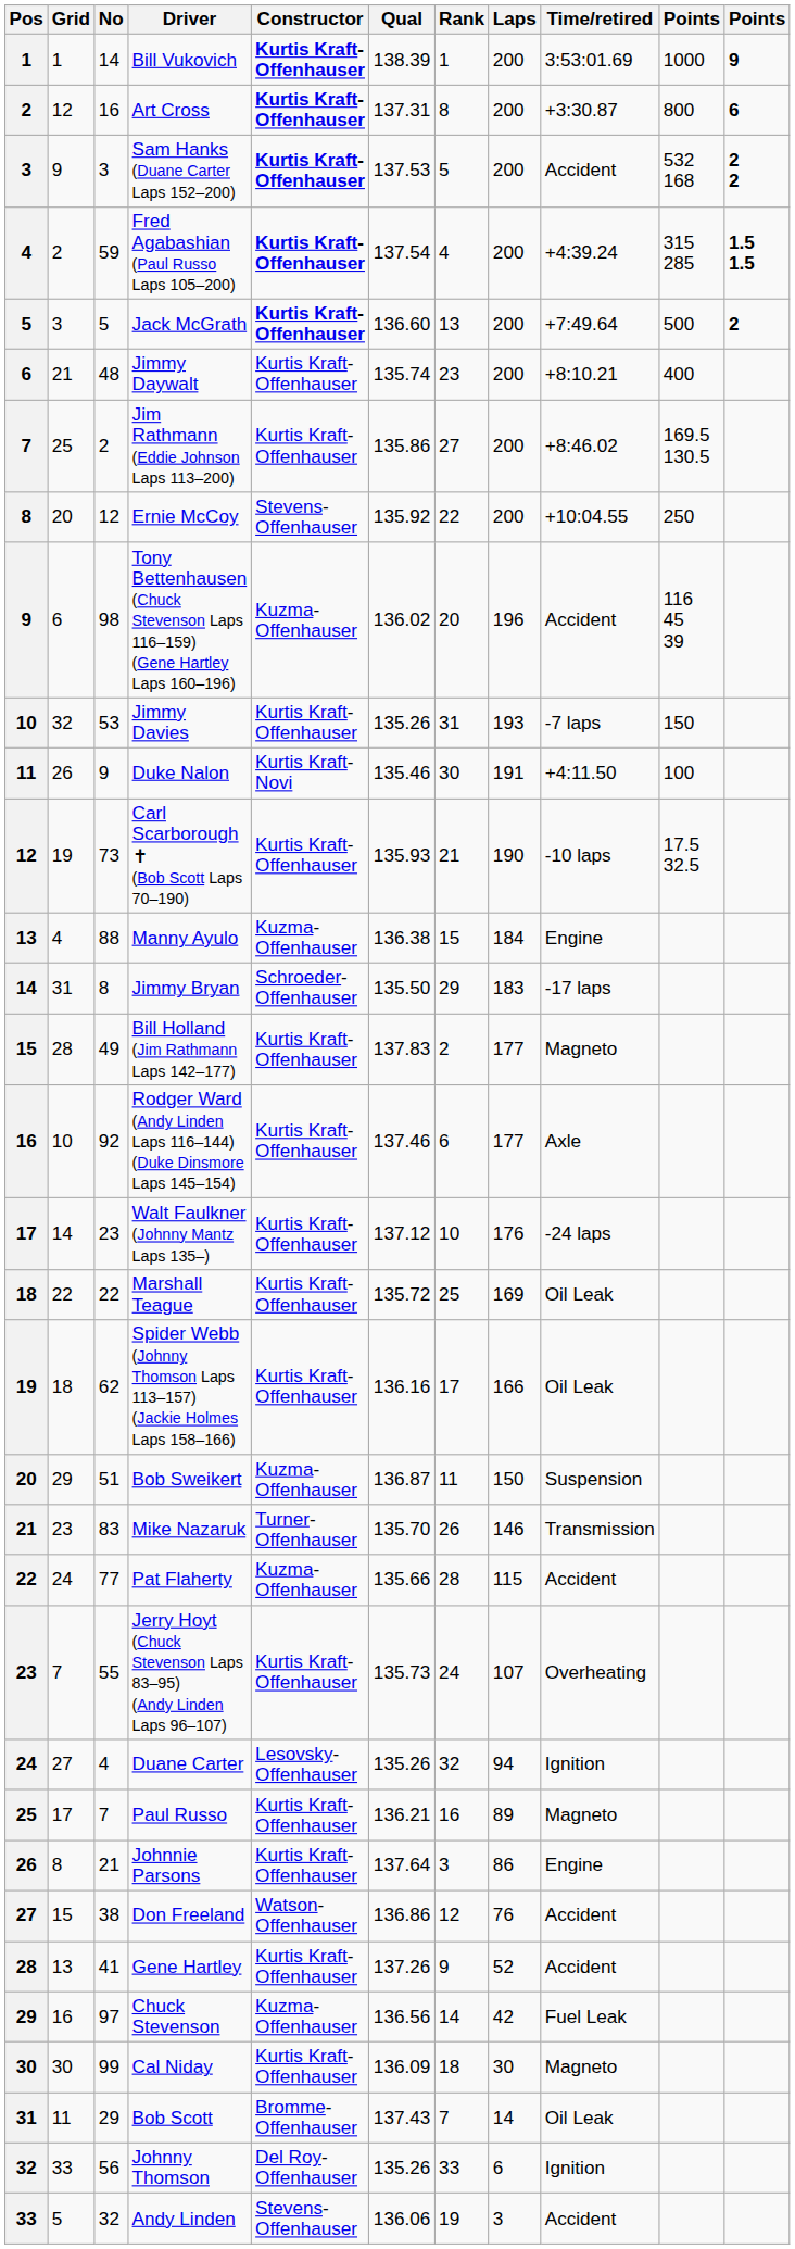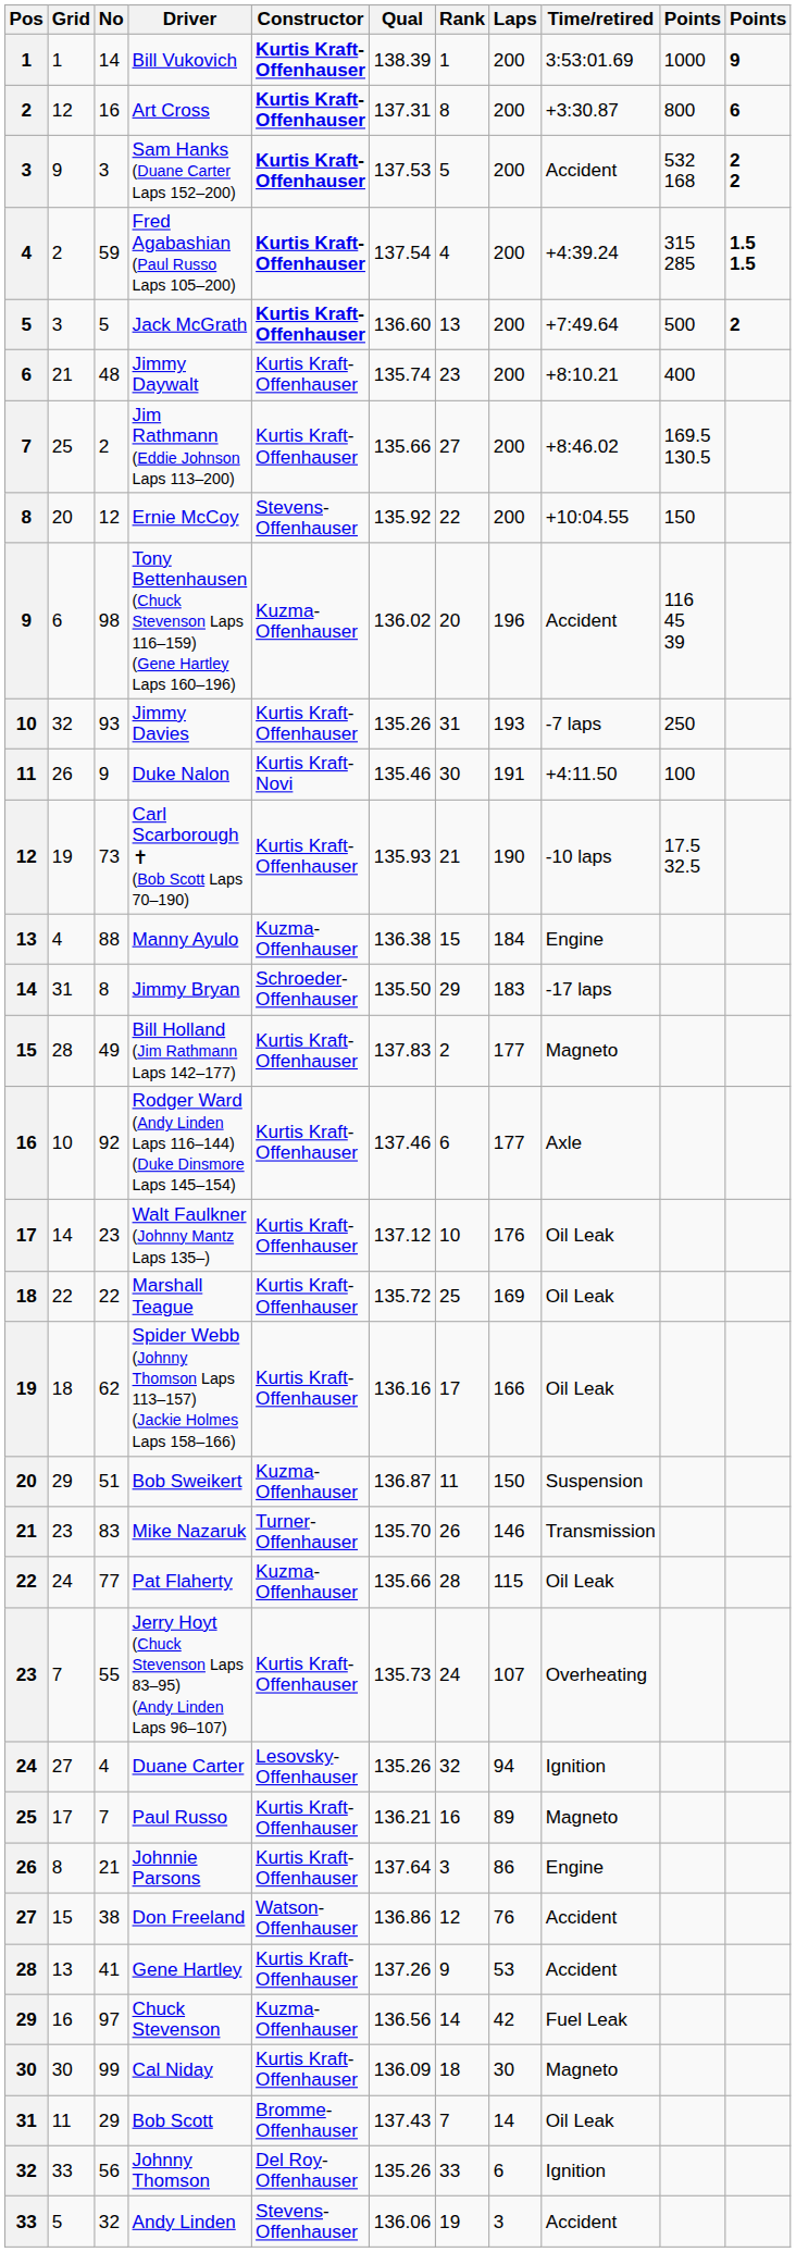 <table class="wikitable">
 <tr>
 <th>Pos</th>
 <th>Grid</th>
 <th>No</th>
 <th>Driver</th>
 <th>Constructor</th>
 <th>Qual</th>
 <th>Rank</th>
 <th>Laps</th>
 <th>Time/retired</th>
 <th>Points</th>
 <th> Points</th>
 </tr>
 <tr>
 <th>1</th>
 <td>1</td>
 <td>14</td>
 <td> <a href='#'>Bill Vukovich</a></td>
 <td><strong><a href='#'>Kurtis Kraft</a>-<a href='#'>Offenhauser</a></strong></td>
 <td>138.39</td>
 <td>1</td>
 <td>200</td>
 <td>3:53:01.69</td>
 <td>1000</td>
 <td><strong>9</strong></td>
 </tr>
 <tr>
 <th>2</th>
 <td>12</td>
 <td>16</td>
 <td> <a href='#'>Art Cross</a></td>
 <td><strong><a href='#'>Kurtis Kraft</a>-<a href='#'>Offenhauser</a></strong></td>
 <td>137.31</td>
 <td>8</td>
 <td>200</td>
 <td>+3:30.87</td>
 <td>800</td>
 <td><strong>6</strong></td>
 </tr>
 <tr>
 <th>3</th>
 <td>9</td>
 <td>3</td>
 <td> <a href='#'>Sam Hanks</a><br><small>(<a href='#'>Duane Carter</a> Laps 152–200)</small></td>
 <td><strong><a href='#'>Kurtis Kraft</a>-<a href='#'>Offenhauser</a></strong></td>
 <td>137.53</td>
 <td>5</td>
 <td>200</td>
 <td>Accident</td>
 <td>532 <br> 168</td>
 <td><strong>2</strong> <br> <strong>2</strong></td>
 </tr>
 <tr>
 <th>4</th>
 <td>2</td>
 <td>59</td>
 <td> <a href='#'>Fred Agabashian</a><br><small>(<a href='#'>Paul Russo</a> Laps 105–200)</small></td>
 <td><strong><a href='#'>Kurtis Kraft</a>-<a href='#'>Offenhauser</a></strong></td>
 <td>137.54</td>
 <td>4</td>
 <td>200</td>
 <td>+4:39.24</td>
 <td>315 <br> 285</td>
 <td><strong>1.5</strong> <br> <strong>1.5</strong></td>
 </tr>
 <tr>
 <th>5</th>
 <td>3</td>
 <td>5</td>
 <td> <a href='#'>Jack McGrath</a></td>
 <td><strong><a href='#'>Kurtis Kraft</a>-<a href='#'>Offenhauser</a></strong></td>
 <td>136.60</td>
 <td>13</td>
 <td>200</td>
 <td>+7:49.64</td>
 <td>500</td>
 <td><strong>2</strong></td>
 </tr>
 <tr>
 <th>6</th>
 <td>21</td>
 <td>48</td>
 <td> <a href='#'>Jimmy Daywalt</a> <strong></strong></td>
 <td><a href='#'>Kurtis Kraft</a>-<a href='#'>Offenhauser</a></td>
 <td>135.74</td>
 <td>23</td>
 <td>200</td>
 <td>+8:10.21</td>
 <td>400</td>
 <td></td>
 </tr>
 <tr>
 <th>7</th>
 <td>25</td>
 <td>2</td>
 <td> <a href='#'>Jim Rathmann</a><br><small>(<a href='#'>Eddie Johnson</a> Laps 113–200)</small></td>
 <td><a href='#'>Kurtis Kraft</a>-<a href='#'>Offenhauser</a></td>
-<td>135.86</td>
+<td>135.66</td>
 <td>27</td>
 <td>200</td>
 <td>+8:46.02</td>
 <td>169.5 <br> 130.5</td>
 <td></td>
 </tr>
 <tr>
 <th>8</th>
 <td>20</td>
 <td>12</td>
 <td> <a href='#'>Ernie McCoy</a> <strong></strong></td>
 <td><a href='#'>Stevens</a>-<a href='#'>Offenhauser</a></td>
 <td>135.92</td>
 <td>22</td>
 <td>200</td>
 <td>+10:04.55</td>
-<td>250</td>
+<td>150</td>
 <td></td>
 </tr>
 <tr>
 <th>9</th>
 <td>6</td>
 <td>98</td>
 <td> <a href='#'>Tony Bettenhausen</a><br><small>(<a href='#'>Chuck Stevenson</a> Laps 116–159)</small><br><small>(<a href='#'>Gene Hartley</a> Laps 160–196)</small></td>
 <td><a href='#'>Kuzma</a>-<a href='#'>Offenhauser</a></td>
 <td>136.02</td>
 <td>20</td>
 <td>196</td>
 <td>Accident</td>
 <td>116 <br> 45 <br> 39</td>
 <td></td>
 </tr>
 <tr>
 <th>10</th>
 <td>32</td>
-<td>53</td>
+<td>93</td>
 <td> <a href='#'>Jimmy Davies</a></td>
 <td><a href='#'>Kurtis Kraft</a>-<a href='#'>Offenhauser</a></td>
 <td>135.26</td>
 <td>31</td>
 <td>193</td>
 <td>-7 laps</td>
-<td>150</td>
+<td>250</td>
 <td></td>
 </tr>
 <tr>
 <th>11</th>
 <td>26</td>
 <td>9</td>
 <td> <a href='#'>Duke Nalon</a></td>
 <td><a href='#'>Kurtis Kraft</a>-<a href='#'>Novi</a></td>
 <td>135.46</td>
 <td>30</td>
 <td>191</td>
 <td>+4:11.50</td>
 <td>100</td>
 <td></td>
 </tr>
 <tr>
 <th>12</th>
 <td>19</td>
 <td>73</td>
 <td> <a href='#'>Carl Scarborough</a> ✝<br><small>(<a href='#'>Bob Scott</a> Laps 70–190)</small></td>
 <td><a href='#'>Kurtis Kraft</a>-<a href='#'>Offenhauser</a></td>
 <td>135.93</td>
 <td>21</td>
 <td>190</td>
 <td>-10 laps</td>
 <td>17.5 <br> 32.5</td>
 <td></td>
 </tr>
 <tr>
 <th>13</th>
 <td>4</td>
 <td>88</td>
 <td> <a href='#'>Manny Ayulo</a></td>
 <td><a href='#'>Kuzma</a>-<a href='#'>Offenhauser</a></td>
 <td>136.38</td>
 <td>15</td>
 <td>184</td>
 <td>Engine</td>
 <td></td>
 <td></td>
 </tr>
 <tr>
 <th>14</th>
 <td>31</td>
 <td>8</td>
 <td> <a href='#'>Jimmy Bryan</a></td>
 <td><a href='#'>Schroeder</a>-<a href='#'>Offenhauser</a></td>
 <td>135.50</td>
 <td>29</td>
 <td>183</td>
 <td>-17 laps</td>
 <td></td>
 <td></td>
 </tr>
 <tr>
 <th>15</th>
 <td>28</td>
 <td>49</td>
 <td> <a href='#'>Bill Holland</a> <strong></strong><br><small>(<a href='#'>Jim Rathmann</a> Laps 142–177)</small></td>
 <td><a href='#'>Kurtis Kraft</a>-<a href='#'>Offenhauser</a></td>
 <td>137.83</td>
 <td>2</td>
 <td>177</td>
 <td>Magneto</td>
 <td></td>
 <td></td>
 </tr>
 <tr>
 <th>16</th>
 <td>10</td>
 <td>92</td>
 <td> <a href='#'>Rodger Ward</a><br><small>(<a href='#'>Andy Linden</a> Laps 116–144)</small><br><small>(<a href='#'>Duke Dinsmore</a> Laps 145–154)</small></td>
 <td><a href='#'>Kurtis Kraft</a>-<a href='#'>Offenhauser</a></td>
 <td>137.46</td>
 <td>6</td>
 <td>177</td>
 <td>Axle</td>
 <td></td>
 <td></td>
 </tr>
 <tr>
 <th>17</th>
 <td>14</td>
 <td>23</td>
 <td> <a href='#'>Walt Faulkner</a><br><small>(<a href='#'>Johnny Mantz</a> Laps 135–)</small></td>
 <td><a href='#'>Kurtis Kraft</a>-<a href='#'>Offenhauser</a></td>
 <td>137.12</td>
 <td>10</td>
 <td>176</td>
-<td>-24 laps</td>
+<td>Oil Leak</td>
 <td></td>
 <td></td>
 </tr>
 <tr>
 <th>18</th>
 <td>22</td>
 <td>22</td>
 <td> <a href='#'>Marshall Teague</a> <strong></strong></td>
 <td><a href='#'>Kurtis Kraft</a>-<a href='#'>Offenhauser</a></td>
 <td>135.72</td>
 <td>25</td>
 <td>169</td>
 <td>Oil Leak</td>
 <td></td>
 <td></td>
 </tr>
 <tr>
 <th>19</th>
 <td>18</td>
 <td>62</td>
 <td> <a href='#'>Spider Webb</a><br><small>(<a href='#'>Johnny Thomson</a> Laps 113–157)</small><br><small>(<a href='#'>Jackie Holmes</a> Laps 158–166)</small></td>
 <td><a href='#'>Kurtis Kraft</a>-<a href='#'>Offenhauser</a></td>
 <td>136.16</td>
 <td>17</td>
 <td>166</td>
 <td>Oil Leak</td>
 <td></td>
 <td></td>
 </tr>
 <tr>
 <th>20</th>
 <td>29</td>
 <td>51</td>
 <td> <a href='#'>Bob Sweikert</a></td>
 <td><a href='#'>Kuzma</a>-<a href='#'>Offenhauser</a></td>
 <td>136.87</td>
 <td>11</td>
 <td>150</td>
 <td>Suspension</td>
 <td></td>
 <td></td>
 </tr>
 <tr>
 <th>21</th>
 <td>23</td>
 <td>83</td>
 <td> <a href='#'>Mike Nazaruk</a></td>
 <td><a href='#'>Turner</a>-<a href='#'>Offenhauser</a></td>
 <td>135.70</td>
 <td>26</td>
 <td>146</td>
 <td>Transmission</td>
 <td></td>
 <td></td>
 </tr>
 <tr>
 <th>22</th>
 <td>24</td>
 <td>77</td>
 <td> <a href='#'>Pat Flaherty</a></td>
 <td><a href='#'>Kuzma</a>-<a href='#'>Offenhauser</a></td>
 <td>135.66</td>
 <td>28</td>
 <td>115</td>
-<td>Accident</td>
+<td>Oil Leak</td>
 <td></td>
 <td></td>
 </tr>
 <tr>
 <th>23</th>
 <td>7</td>
 <td>55</td>
 <td> <a href='#'>Jerry Hoyt</a><br><small>(<a href='#'>Chuck Stevenson</a> Laps 83–95)</small><br><small>(<a href='#'>Andy Linden</a> Laps 96–107)</small></td>
 <td><a href='#'>Kurtis Kraft</a>-<a href='#'>Offenhauser</a></td>
 <td>135.73</td>
 <td>24</td>
 <td>107</td>
 <td>Overheating</td>
 <td></td>
 <td></td>
 </tr>
 <tr>
 <th>24</th>
 <td>27</td>
 <td>4</td>
 <td> <a href='#'>Duane Carter</a></td>
 <td><a href='#'>Lesovsky</a>-<a href='#'>Offenhauser</a></td>
 <td>135.26</td>
 <td>32</td>
 <td>94</td>
 <td>Ignition</td>
 <td></td>
 <td></td>
 </tr>
 <tr>
 <th>25</th>
 <td>17</td>
 <td>7</td>
 <td> <a href='#'>Paul Russo</a></td>
 <td><a href='#'>Kurtis Kraft</a>-<a href='#'>Offenhauser</a></td>
 <td>136.21</td>
 <td>16</td>
 <td>89</td>
 <td>Magneto</td>
 <td></td>
 <td></td>
 </tr>
 <tr>
 <th>26</th>
 <td>8</td>
 <td>21</td>
 <td> <a href='#'>Johnnie Parsons</a> <strong></strong></td>
 <td><a href='#'>Kurtis Kraft</a>-<a href='#'>Offenhauser</a></td>
 <td>137.64</td>
 <td>3</td>
 <td>86</td>
 <td>Engine</td>
 <td></td>
 <td></td>
 </tr>
 <tr>
 <th>27</th>
 <td>15</td>
 <td>38</td>
 <td> <a href='#'>Don Freeland</a> <strong></strong></td>
 <td><a href='#'>Watson</a>-<a href='#'>Offenhauser</a></td>
 <td>136.86</td>
 <td>12</td>
 <td>76</td>
 <td>Accident</td>
 <td></td>
 <td></td>
 </tr>
 <tr>
 <th>28</th>
 <td>13</td>
 <td>41</td>
 <td> <a href='#'>Gene Hartley</a></td>
 <td><a href='#'>Kurtis Kraft</a>-<a href='#'>Offenhauser</a></td>
 <td>137.26</td>
 <td>9</td>
-<td>52</td>
+<td>53</td>
 <td>Accident</td>
 <td></td>
 <td></td>
 </tr>
 <tr>
 <th>29</th>
 <td>16</td>
 <td>97</td>
 <td> <a href='#'>Chuck Stevenson</a></td>
 <td><a href='#'>Kuzma</a>-<a href='#'>Offenhauser</a></td>
 <td>136.56</td>
 <td>14</td>
 <td>42</td>
 <td>Fuel Leak</td>
 <td></td>
 <td></td>
 </tr>
 <tr>
 <th>30</th>
 <td>30</td>
 <td>99</td>
 <td> <a href='#'>Cal Niday</a> <strong></strong></td>
 <td><a href='#'>Kurtis Kraft</a>-<a href='#'>Offenhauser</a></td>
 <td>136.09</td>
 <td>18</td>
 <td>30</td>
 <td>Magneto</td>
 <td></td>
 <td></td>
 </tr>
 <tr>
 <th>31</th>
 <td>11</td>
 <td>29</td>
 <td> <a href='#'>Bob Scott</a></td>
 <td><a href='#'>Bromme</a>-<a href='#'>Offenhauser</a></td>
 <td>137.43</td>
 <td>7</td>
 <td>14</td>
 <td>Oil Leak</td>
 <td></td>
 <td></td>
 </tr>
 <tr>
 <th>32</th>
 <td>33</td>
 <td>56</td>
 <td> <a href='#'>Johnny Thomson</a> <strong></strong></td>
 <td><a href='#'>Del Roy</a>-<a href='#'>Offenhauser</a></td>
 <td>135.26</td>
 <td>33</td>
 <td>6</td>
 <td>Ignition</td>
 <td></td>
 <td></td>
 </tr>
 <tr>
 <th>33</th>
 <td>5</td>
 <td>32</td>
 <td> <a href='#'>Andy Linden</a></td>
 <td><a href='#'>Stevens</a>-<a href='#'>Offenhauser</a></td>
 <td>136.06</td>
 <td>19</td>
 <td>3</td>
 <td>Accident</td>
 <td></td>
 <td></td>
 </tr>
 </table>
